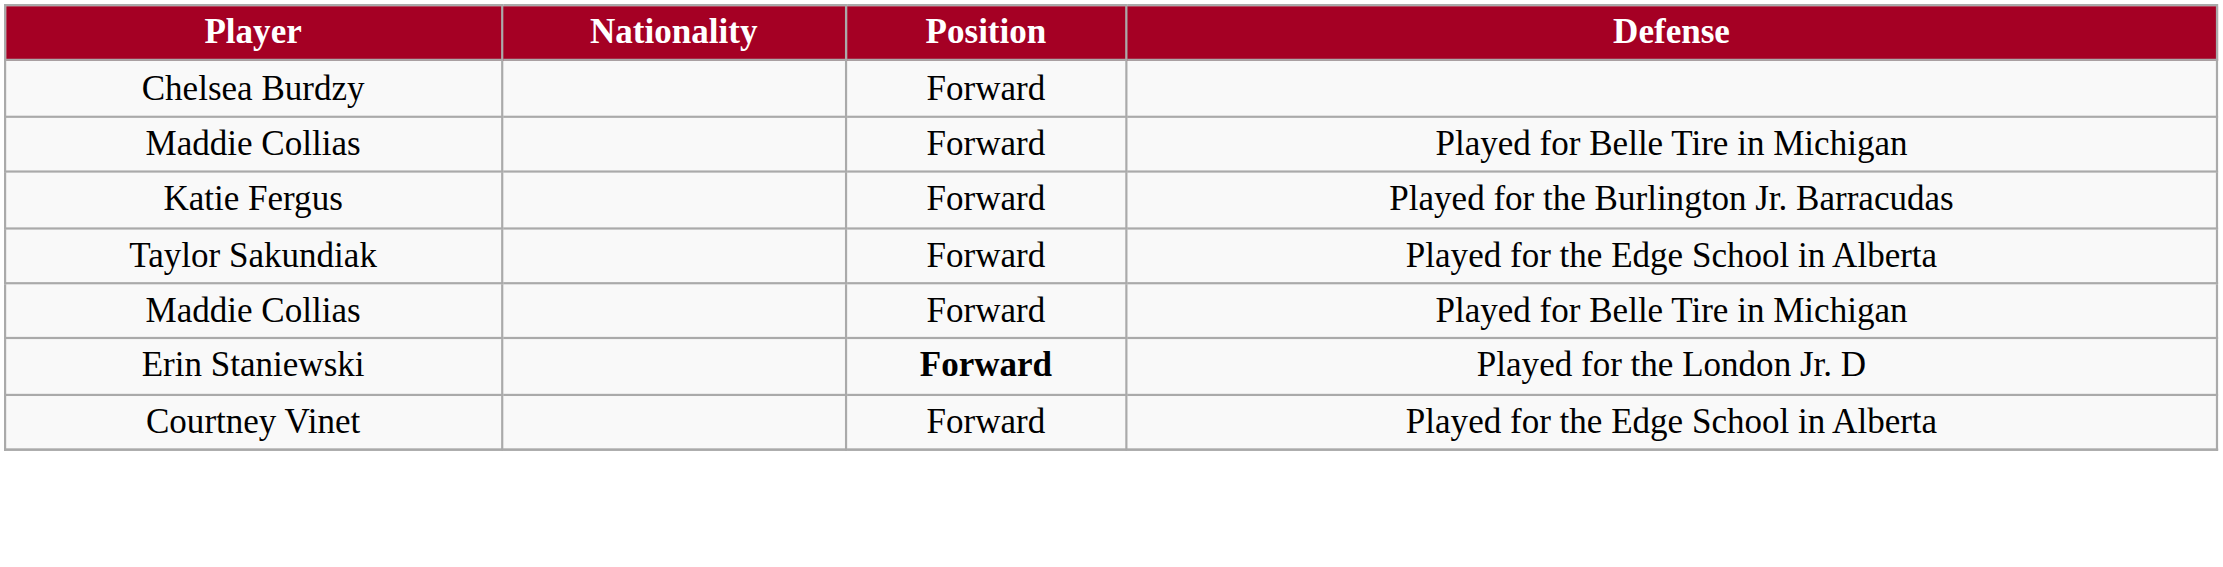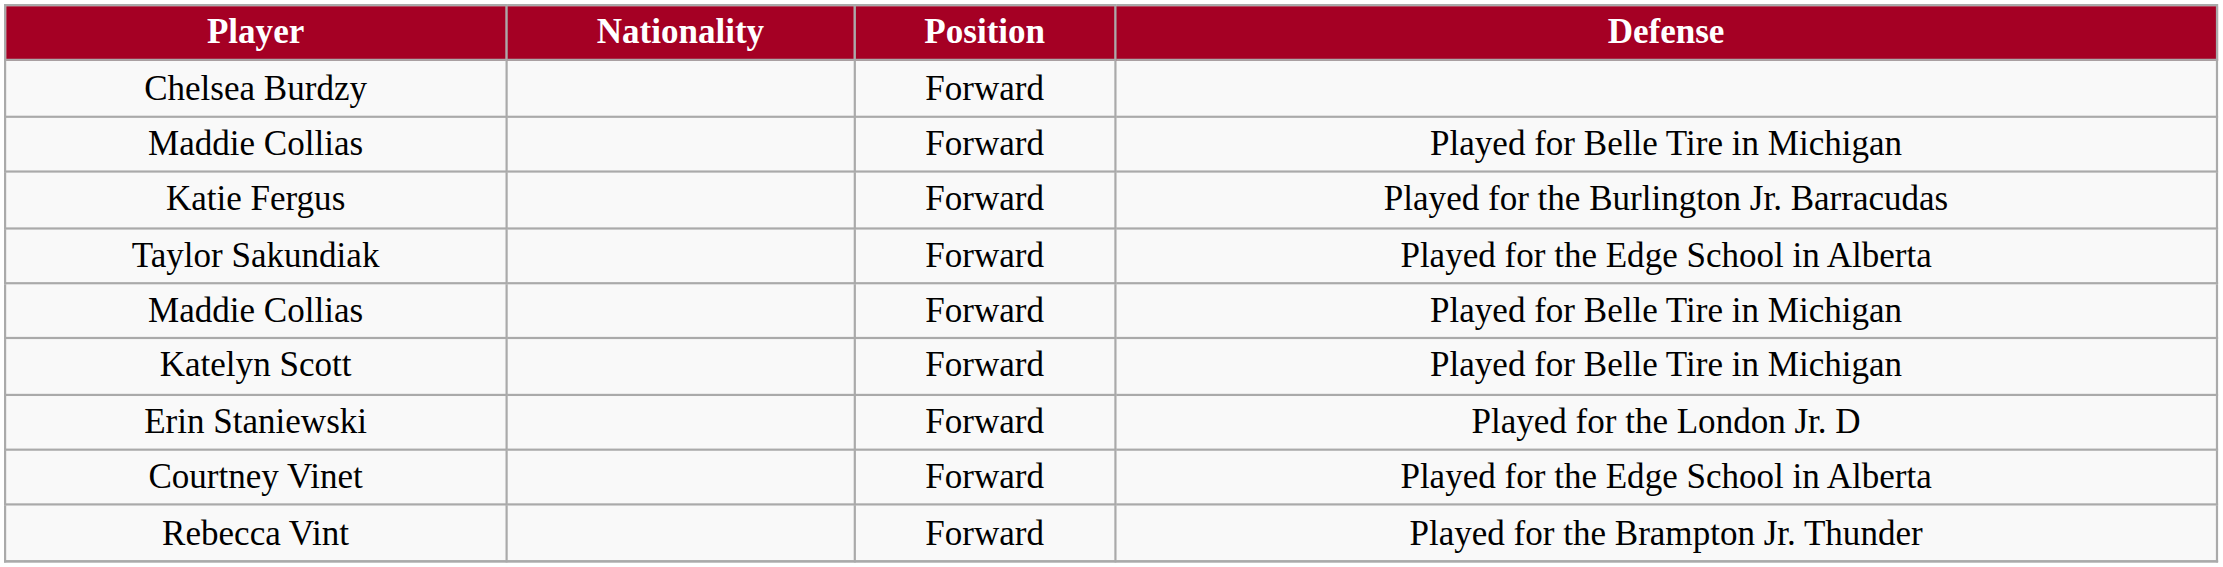 <table class="wikitable" width="80%">
 <tr align="center"  style="background:#A50024;color:white;">
 <td><strong>Player</strong></td>
 <td><strong>Nationality</strong></td>
 <td><strong>Position</strong></td>
 <td><strong>Defense</strong></td>
 </tr>
 <tr align="center" bgcolor="">
 <td>Chelsea Burdzy</td>
 <td></td>
 <td>Forward</td>
 <td></td>
 </tr>
 <tr align="center" bgcolor="">
 <td>Maddie Collias</td>
 <td></td>
 <td>Forward</td>
 <td>Played for Belle Tire in Michigan</td>
 </tr>
 <tr align="center" bgcolor="">
 <td>Katie Fergus</td>
 <td></td>
 <td>Forward</td>
 <td>Played for the Burlington Jr. Barracudas</td>
 </tr>
 <tr align="center" bgcolor="">
 <td>Taylor Sakundiak</td>
 <td></td>
 <td>Forward</td>
 <td>Played for the Edge School in Alberta</td>
 </tr>
 <tr align="center" bgcolor="">
 <td>Maddie Collias</td>
 <td></td>
 <td>Forward</td>
 <td>Played for Belle Tire in Michigan</td>
 </tr>
 <tr align="center" bgcolor="">
+<td>Katelyn Scott</td>
+<td></td>
+<td>Forward</td>
+<td>Played for Belle Tire in Michigan</td>
+</tr>
+<tr align="center" bgcolor="">
 <td>Erin Staniewski</td>
 <td></td>
-<td><strong>Forward</strong></td>
+<td>Forward</td>
 <td>Played for the London Jr. D</td>
 </tr>
 <tr align="center" bgcolor="">
 <td>Courtney Vinet</td>
 <td></td>
 <td>Forward</td>
 <td>Played for the Edge School in Alberta</td>
 </tr>
 <tr align="center" bgcolor="">
+<td>Rebecca Vint</td>
+<td></td>
+<td>Forward</td>
+<td>Played for the Brampton Jr. Thunder</td>
+</tr>
+<tr align="center" bgcolor="">
 </tr>
 </table>
